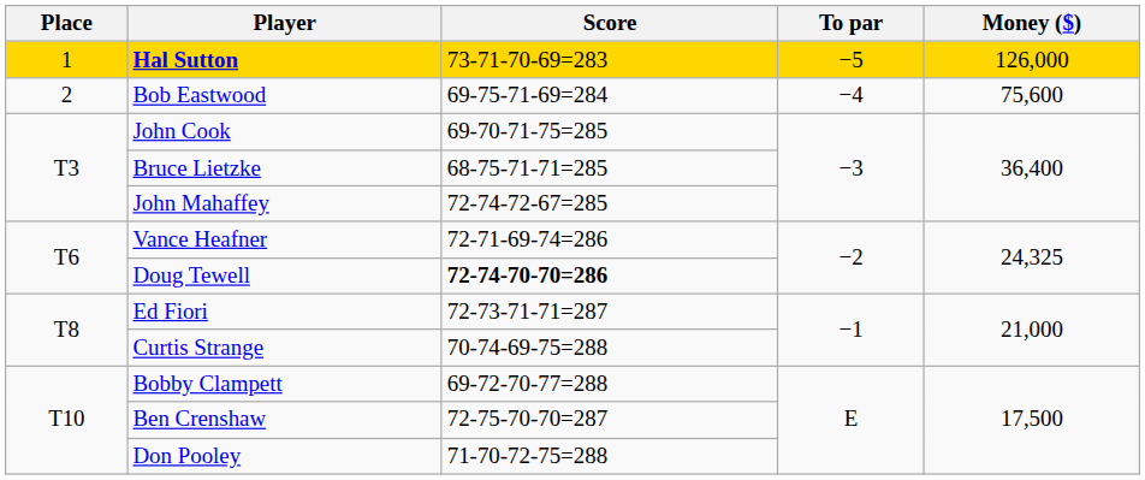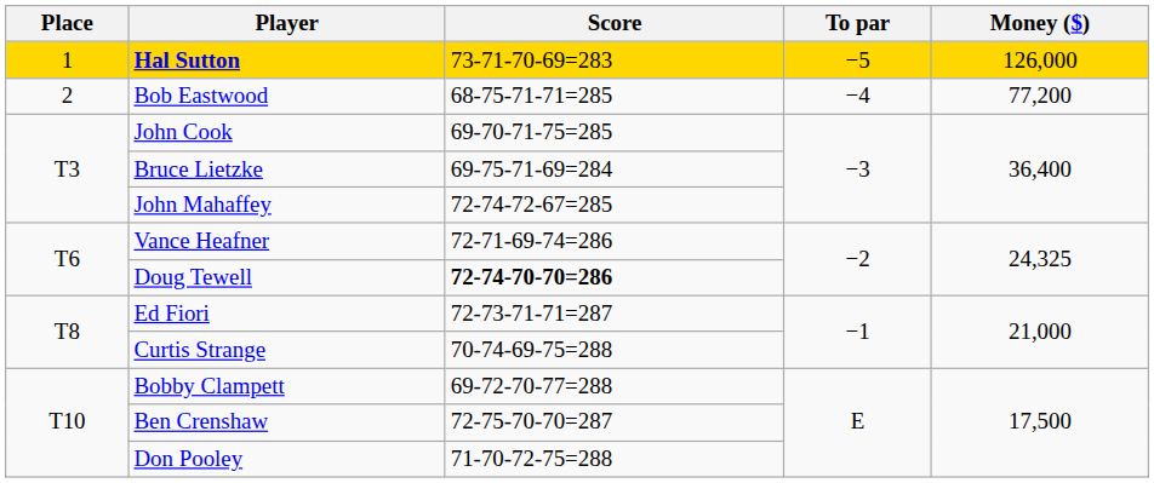 <table class="wikitable" style="width:50em;margin-bottom:0;">
 <tr>
 <th>Place</th>
 <th>Player</th>
 <th>Score</th>
 <th>To par</th>
 <th>Money (<a href='#'>$</a>)</th>
 </tr>
 <tr style="background:gold">
 <td align=center>1</td>
 <td> <strong><a href='#'>Hal Sutton</a></strong></td>
 <td>73-71-70-69=283</td>
 <td align=center>−5</td>
 <td align=center>126,000</td>
 </tr>
 <tr>
 <td align=center>2</td>
 <td> <a href='#'>Bob Eastwood</a></td>
-<td>69-75-71-69=284</td>
+<td>68-75-71-71=285</td>
 <td align=center>−4</td>
-<td align=center>75,600</td>
+<td align=center>77,200</td>
 </tr>
 <tr>
 <td rowspan=3 align=center>T3</td>
 <td> <a href='#'>John Cook</a></td>
 <td>69-70-71-75=285</td>
 <td rowspan=3 align=center>−3</td>
 <td rowspan=3 align=center>36,400</td>
 </tr>
 <tr>
 <td> <a href='#'>Bruce Lietzke</a></td>
-<td>68-75-71-71=285</td>
+<td>69-75-71-69=284</td>
 </tr>
 <tr>
 <td> <a href='#'>John Mahaffey</a></td>
 <td>72-74-72-67=285</td>
 </tr>
 <tr>
 <td rowspan=2 align=center>T6</td>
 <td> <a href='#'>Vance Heafner</a></td>
 <td>72-71-69-74=286</td>
 <td rowspan=2 align=center>−2</td>
 <td rowspan=2 align=center>24,325</td>
 </tr>
 <tr>
 <td> <a href='#'>Doug Tewell</a></td>
 <td><strong>72-74-70-70=286</strong></td>
 </tr>
 <tr>
 <td rowspan=2 align=center>T8</td>
 <td> <a href='#'>Ed Fiori</a></td>
 <td>72-73-71-71=287</td>
 <td rowspan=2 align=center>−1</td>
 <td rowspan=2 align=center>21,000</td>
 </tr>
 <tr>
 <td> <a href='#'>Curtis Strange</a></td>
 <td>70-74-69-75=288</td>
 </tr>
 <tr>
 <td rowspan=3 align=center>T10</td>
 <td> <a href='#'>Bobby Clampett</a></td>
 <td>69-72-70-77=288</td>
 <td rowspan=3 align=center>E</td>
 <td rowspan=3 align=center>17,500</td>
 </tr>
 <tr>
 <td> <a href='#'>Ben Crenshaw</a></td>
 <td>72-75-70-70=287</td>
 </tr>
 <tr>
 <td> <a href='#'>Don Pooley</a></td>
 <td>71-70-72-75=288</td>
 </tr>
 </table>
